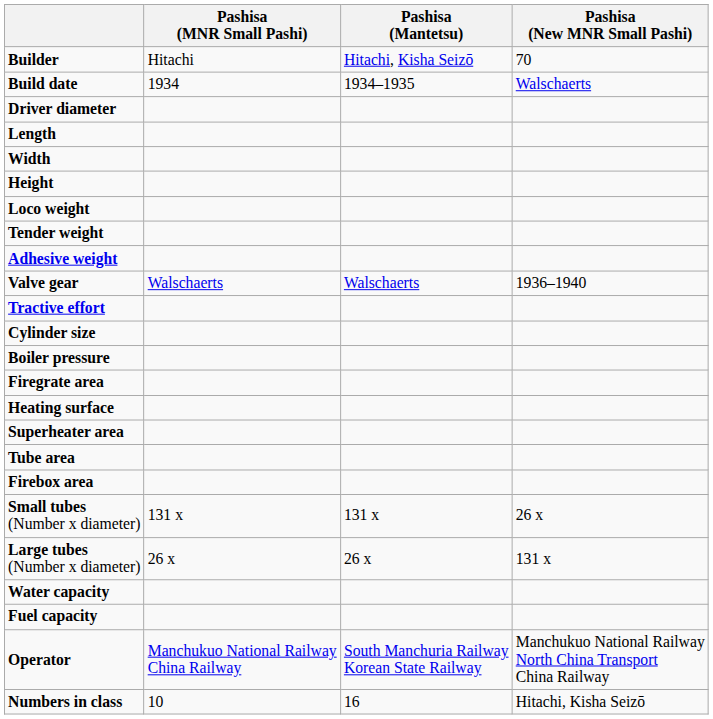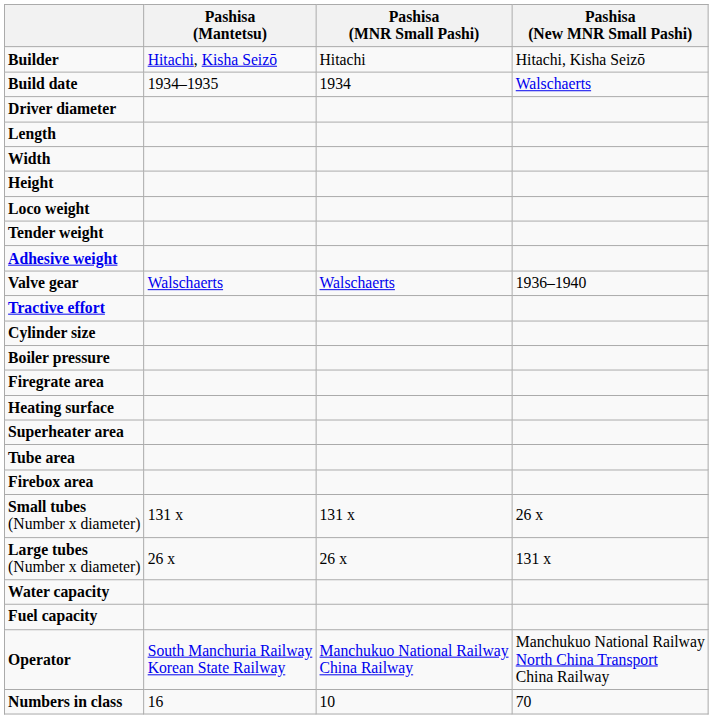 <table class="wikitable">
 <tr>
 <th></th>
+<th>Pashisa<br>(Mantetsu)</th>
 <th>Pashisa<br>(MNR Small Pashi)</th>
-<th>Pashisa<br>(Mantetsu)</th>
 <th>Pashisa<br>(New MNR Small Pashi)</th>
 </tr>
 <tr>
 <td><strong>Builder</strong></td>
+<td><a href='#'>Hitachi</a>, <a href='#'>Kisha Seizō</a></td>
 <td>Hitachi</td>
-<td><a href='#'>Hitachi</a>, <a href='#'>Kisha Seizō</a></td>
-<td>70</td>
+<td>Hitachi, Kisha Seizō</td>
 </tr>
 <tr>
 <td><strong>Build date</strong></td>
+<td>1934–1935</td>
 <td>1934</td>
-<td>1934–1935</td>
 <td><a href='#'>Walschaerts</a></td>
 </tr>
 <tr>
 <td><strong>Driver diameter</strong></td>
 <td></td>
 <td></td>
 <td></td>
 </tr>
 <tr>
 <td><strong>Length</strong></td>
 <td></td>
 <td></td>
 <td></td>
 </tr>
 <tr>
 <td><strong>Width</strong></td>
 <td></td>
 <td></td>
 <td></td>
 </tr>
 <tr>
 <td><strong>Height</strong></td>
 <td></td>
 <td></td>
 <td></td>
 </tr>
 <tr>
 <td><strong>Loco weight</strong></td>
 <td></td>
 <td></td>
 <td></td>
 </tr>
 <tr>
 <td><strong>Tender weight</strong></td>
 <td></td>
 <td></td>
 <td></td>
 </tr>
 <tr>
 <td><strong><a href='#'>Adhesive weight</a></strong></td>
 <td></td>
 <td></td>
 <td></td>
 </tr>
 <tr>
 <td><strong>Valve gear</strong></td>
 <td><a href='#'>Walschaerts</a></td>
 <td><a href='#'>Walschaerts</a></td>
 <td>1936–1940</td>
 </tr>
 <tr>
 <td><strong><a href='#'>Tractive effort</a></strong></td>
 <td></td>
 <td></td>
 <td></td>
 </tr>
 <tr>
 <td><strong>Cylinder size</strong></td>
 <td></td>
 <td></td>
 <td></td>
 </tr>
 <tr>
 <td><strong>Boiler pressure</strong></td>
 <td></td>
 <td></td>
 <td></td>
 </tr>
 <tr>
 <td><strong>Firegrate area</strong></td>
 <td></td>
 <td></td>
 <td></td>
 </tr>
 <tr>
 <td><strong>Heating surface</strong></td>
 <td></td>
 <td></td>
 <td></td>
 </tr>
 <tr>
 <td><strong>Superheater area</strong></td>
 <td></td>
 <td></td>
 <td></td>
 </tr>
 <tr>
 <td><strong>Tube area</strong></td>
 <td></td>
 <td></td>
 <td></td>
 </tr>
 <tr>
 <td><strong>Firebox area</strong></td>
 <td></td>
 <td></td>
 <td></td>
 </tr>
 <tr>
 <td><strong>Small tubes</strong><br>(Number x diameter)</td>
 <td>131 x </td>
 <td>131 x </td>
 <td>26 x </td>
 </tr>
 <tr>
 <td><strong>Large tubes</strong><br>(Number x diameter)</td>
 <td>26 x </td>
 <td>26 x </td>
 <td>131 x </td>
 </tr>
 <tr>
 <td><strong>Water capacity</strong></td>
 <td></td>
 <td></td>
 <td></td>
 </tr>
 <tr>
 <td><strong>Fuel capacity</strong></td>
 <td></td>
 <td></td>
 <td></td>
 </tr>
 <tr>
 <td><strong>Operator</strong></td>
+<td><a href='#'>South&nbsp;Manchuria&nbsp;Railway</a><br><a href='#'>Korean State Railway</a></td>
 <td><a href='#'>Manchukuo&nbsp;National&nbsp;Railway</a><br><a href='#'>China Railway</a></td>
-<td><a href='#'>South&nbsp;Manchuria&nbsp;Railway</a><br><a href='#'>Korean State Railway</a></td>
 <td>Manchukuo National Railway<br><a href='#'>North China Transport</a><br>China Railway</td>
 </tr>
 <tr>
 <td><strong>Numbers in class</strong></td>
+<td>16</td>
 <td>10</td>
-<td>16</td>
-<td>Hitachi, Kisha Seizō</td>
+<td>70</td>
 </tr>
 </table>
